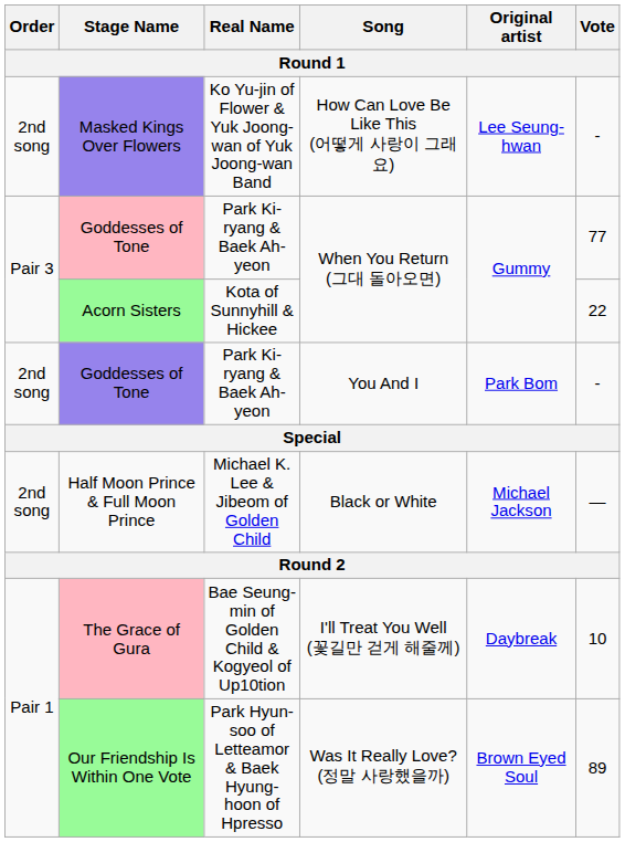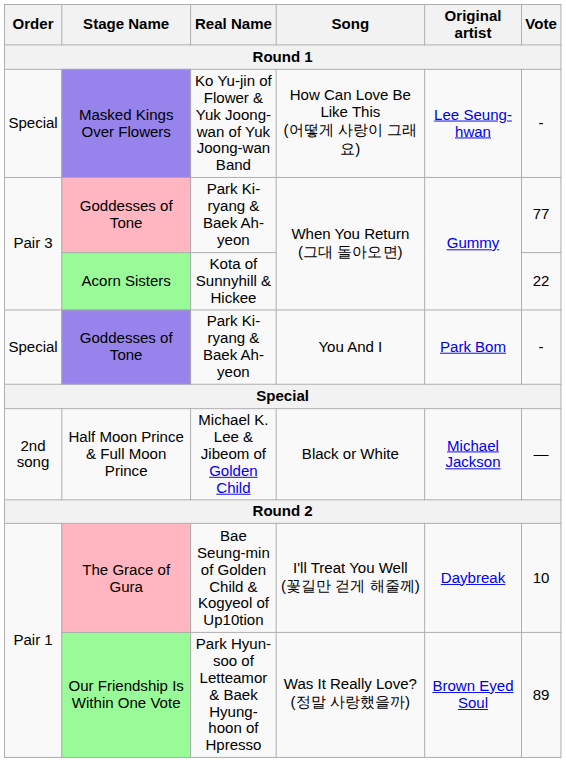 <table class="wikitable" style="text-align:center; width:95%;">
 <tr>
 <th style="width:1%;">Order</th>
 <th style="width:20%;">Stage Name</th>
 <th style="width:12%;">Real Name</th>
 <th style="width:23%;">Song</th>
 <th style="width:15%;">Original artist</th>
 <th style="width:1%;">Vote</th>
 </tr>
 <tr>
 <th colspan=6>Round 1</th>
 </tr>
 <tr>
-<td rowspan=1>2nd song</td>
+<td>Special</td>
 <td bgcolor="#9683EC">Masked Kings Over Flowers</td>
 <td>Ko Yu-jin of Flower & Yuk Joong-wan of Yuk Joong-wan Band</td>
 <td>How Can Love Be Like This<br>(어떻게 사랑이 그래요)</td>
 <td><a href='#'>Lee Seung-hwan</a></td>
 <td>-</td>
 </tr>
 <tr>
 <td rowspan=2>Pair 3</td>
 <td bgcolor="lightpink">Goddesses of Tone</td>
 <td>Park Ki-ryang & Baek Ah-yeon</td>
 <td rowspan=2>When You Return<br>(그대 돌아오면)</td>
 <td rowspan=2><a href='#'>Gummy</a></td>
 <td>77</td>
 </tr>
 <tr>
 <td bgcolor="palegreen">Acorn Sisters</td>
 <td>Kota of Sunnyhill & Hickee</td>
 <td>22</td>
 </tr>
 <tr>
-<td>2nd song</td>
+<td>Special</td>
 <td bgcolor="#9683EC">Goddesses of Tone</td>
 <td>Park Ki-ryang & Baek Ah-yeon</td>
 <td>You And I</td>
 <td><a href='#'>Park Bom</a></td>
 <td>-</td>
 </tr>
 <tr>
 <th colspan=6>Special</th>
 </tr>
 <tr>
 <td rowspan=1>2nd song</td>
 <td>Half Moon Prince & Full Moon Prince</td>
 <td>Michael K. Lee & Jibeom of <a href='#'>Golden Child</a></td>
 <td>Black or White</td>
 <td><a href='#'>Michael Jackson</a></td>
 <td>—</td>
 </tr>
 <tr>
 <th colspan=6>Round 2</th>
 </tr>
 <tr>
 <td rowspan=2>Pair 1</td>
 <td bgcolor="lightpink">The Grace of Gura</td>
 <td>Bae Seung-min of Golden Child & Kogyeol of Up10tion</td>
 <td>I'll Treat You Well<br>(꽃길만 걷게 해줄께)</td>
 <td><a href='#'>Daybreak</a></td>
 <td>10</td>
 </tr>
 <tr>
 <td bgcolor="palegreen">Our Friendship Is Within One Vote</td>
 <td>Park Hyun-soo of Letteamor & Baek Hyung-hoon of Hpresso</td>
 <td>Was It Really Love?<br>(정말 사랑했을까)</td>
 <td><a href='#'>Brown Eyed Soul</a></td>
 <td>89</td>
 </tr>
 </table>
